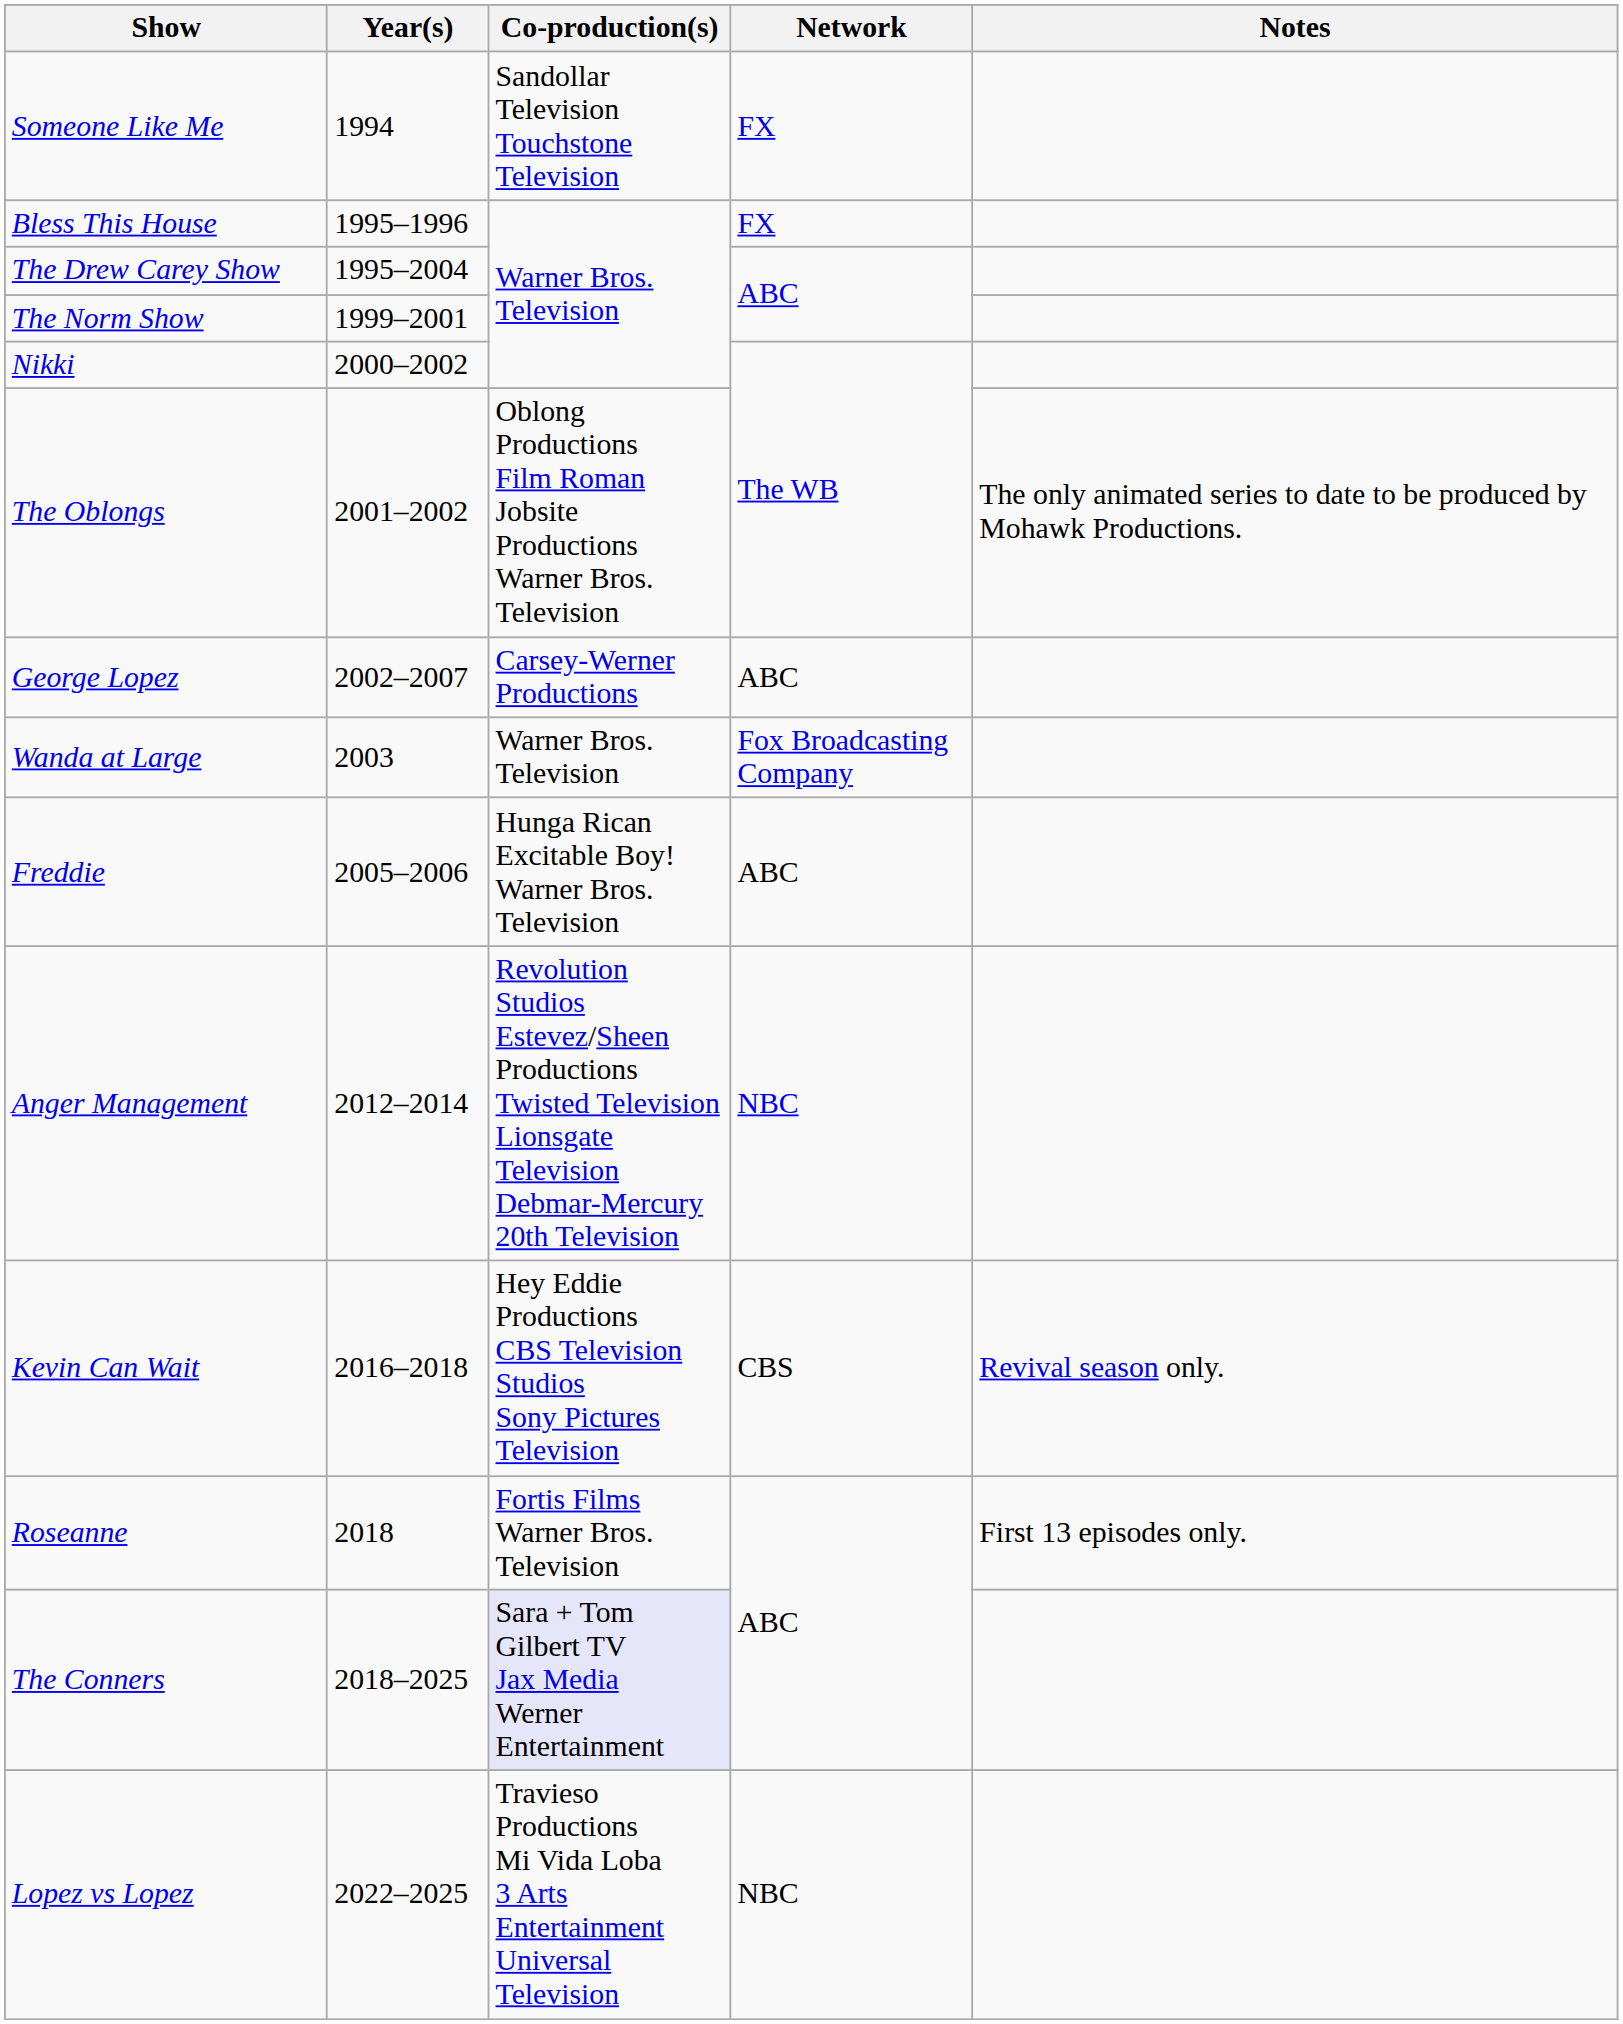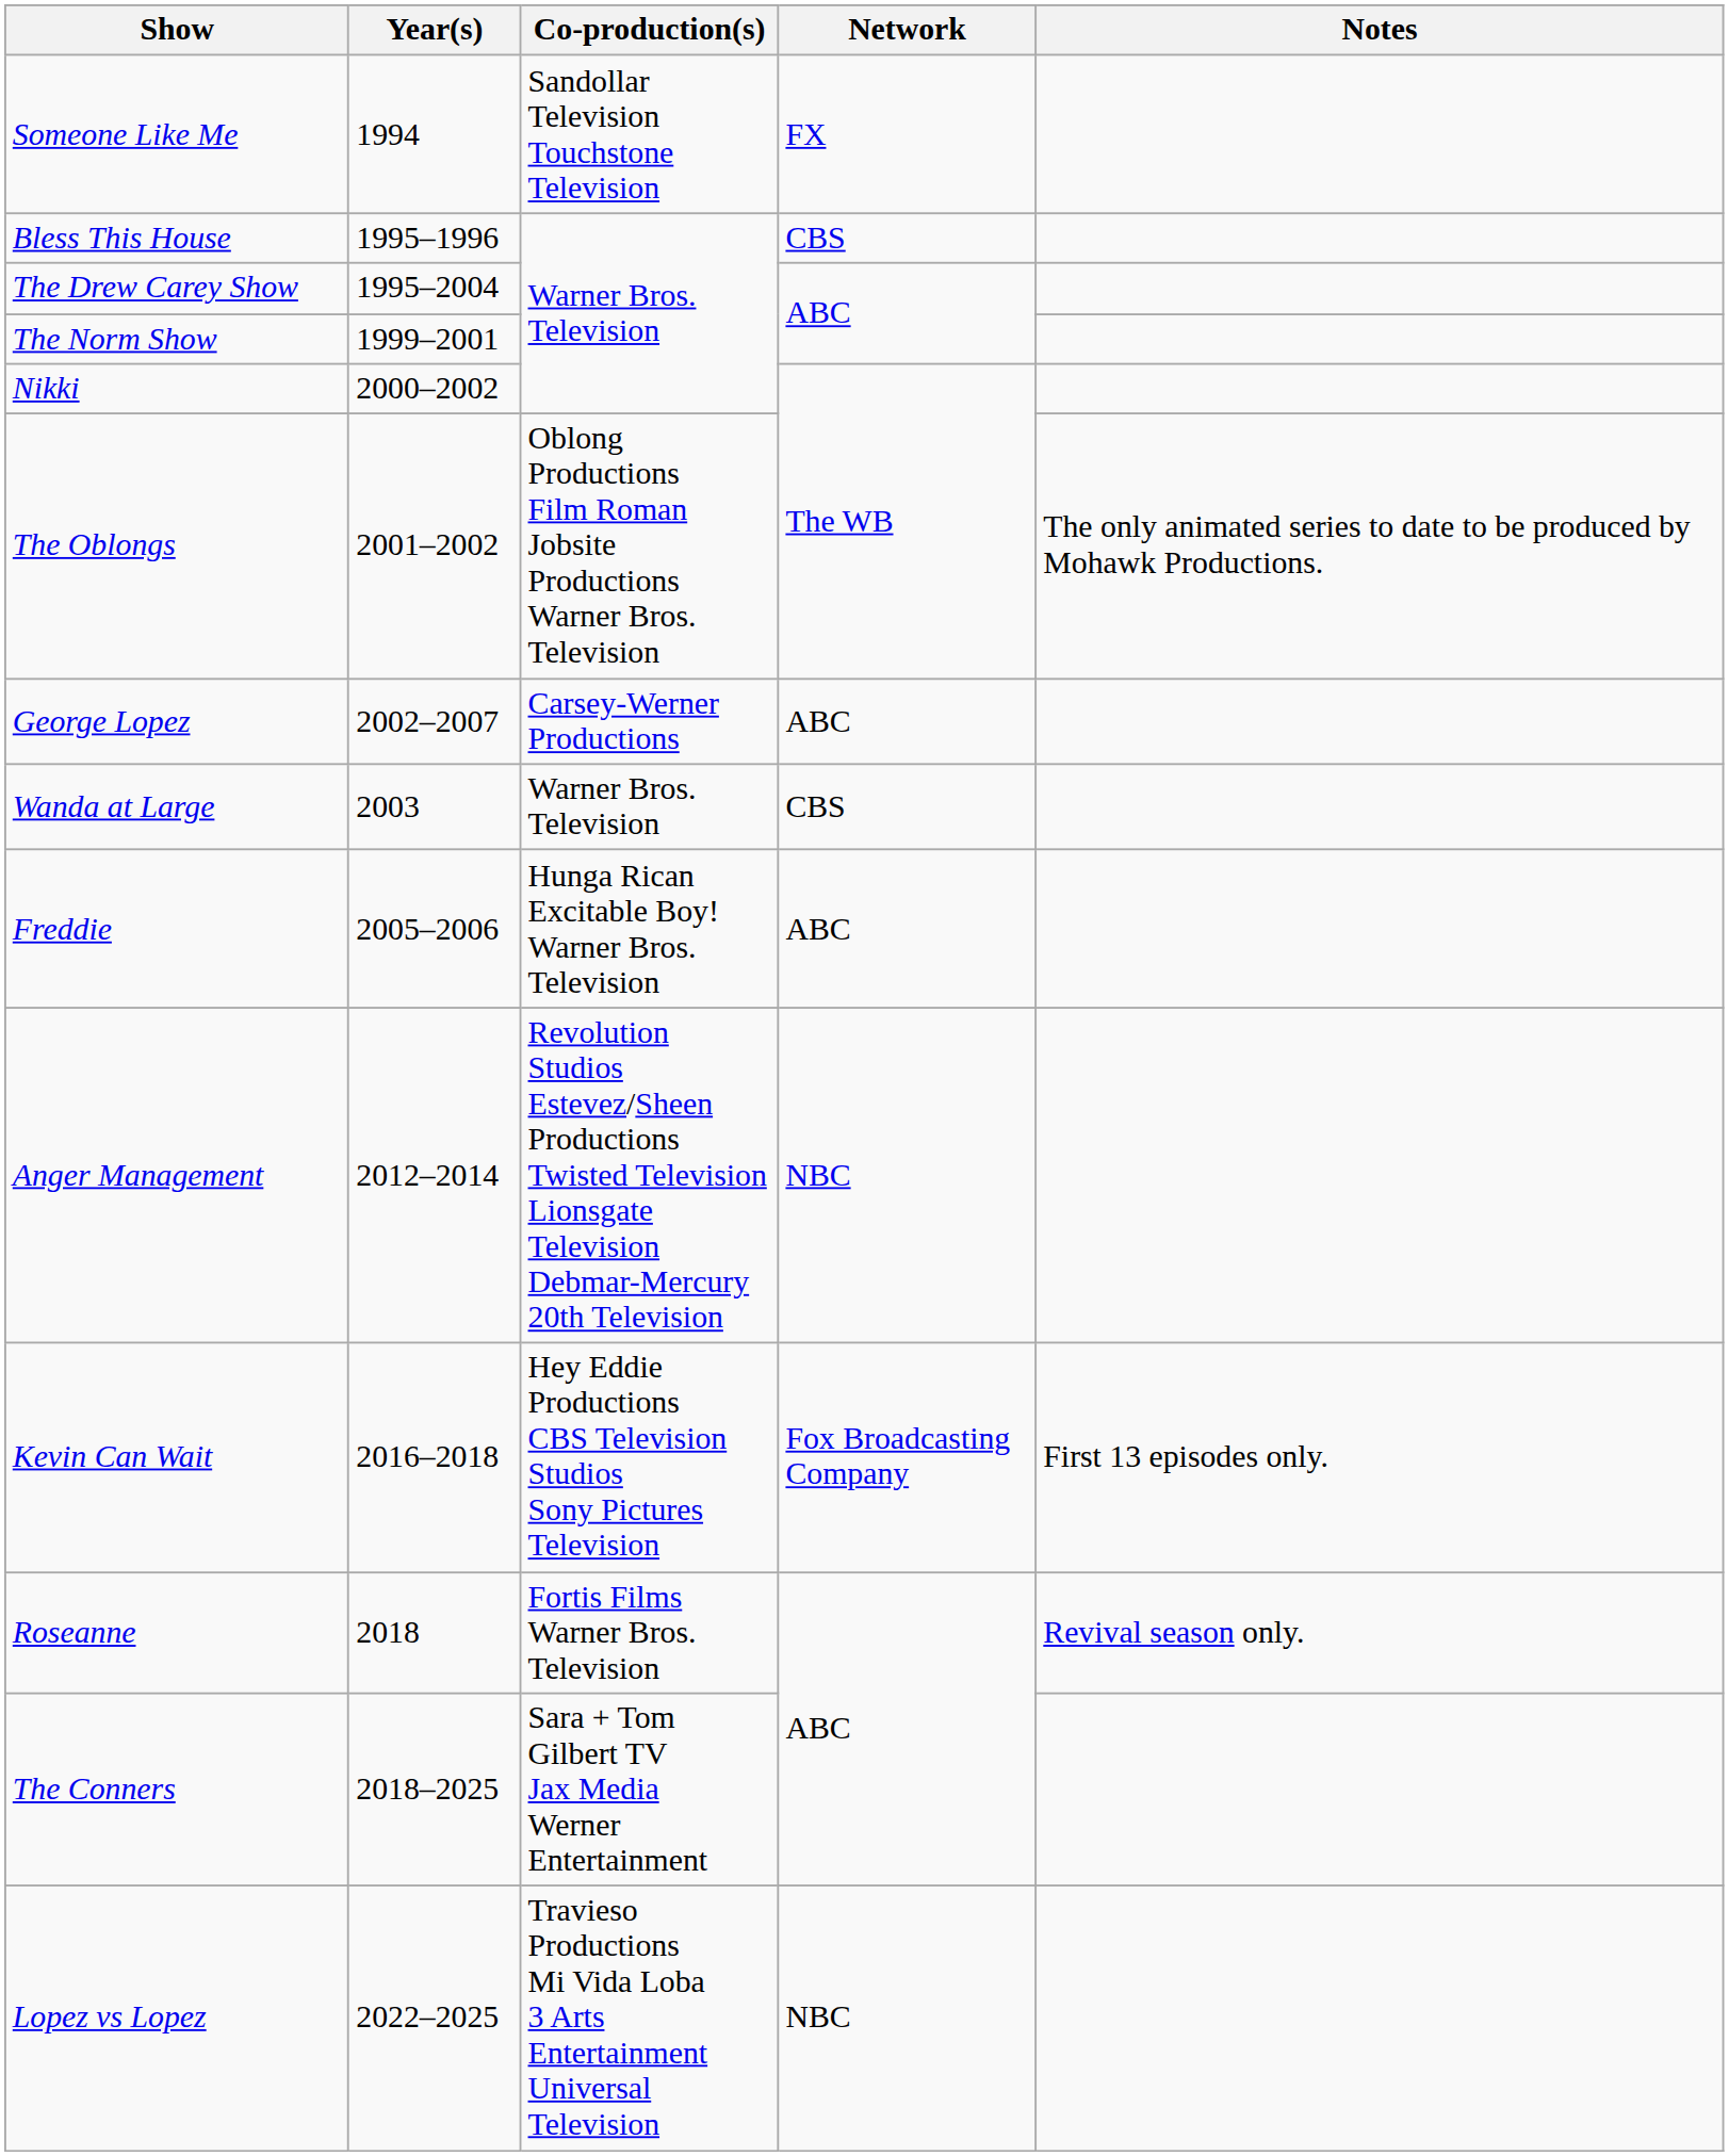 <table class="wikitable sortable" style="width: auto; style="width:100%;" table-layout: fixed;" |>
 <tr>
 <th style="width:20%;">Show</th>
 <th style="width:10%;">Year(s)</th>
 <th style="width:15%;">Co-production(s)</th>
 <th style="width:15%;">Network</th>
 <th style="width:50%;" class="unsortable">Notes</th>
 </tr>
 <tr>
 <td><em><a href='#'>Someone Like Me</a></em></td>
 <td>1994</td>
 <td>Sandollar Television<br><a href='#'>Touchstone Television</a></td>
 <td><a href='#'>FX</a></td>
 <td></td>
 </tr>
 <tr>
 <td><em><a href='#'>Bless This House</a></em></td>
 <td>1995–1996</td>
 <td rowspan="4"><a href='#'>Warner Bros. Television</a></td>
-<td><a href='#'>FX</a></td>
+<td><a href='#'>CBS</a></td>
 <td></td>
 </tr>
 <tr>
 <td><em><a href='#'>The Drew Carey Show</a></em></td>
 <td>1995–2004</td>
 <td rowspan="2"><a href='#'>ABC</a></td>
 <td></td>
 </tr>
 <tr>
 <td><em><a href='#'>The Norm Show</a></em></td>
 <td>1999–2001</td>
 <td></td>
 </tr>
 <tr>
 <td><em><a href='#'>Nikki</a></em></td>
 <td>2000–2002</td>
 <td rowspan="2"><a href='#'>The WB</a></td>
 <td></td>
 </tr>
 <tr>
 <td><em><a href='#'>The Oblongs</a></em></td>
 <td>2001–2002</td>
 <td>Oblong Productions<br><a href='#'>Film Roman</a><br>Jobsite Productions<br>Warner Bros. Television</td>
 <td>The only animated series to date to be produced by Mohawk Productions.</td>
 </tr>
 <tr>
 <td><em><a href='#'>George Lopez</a></em></td>
 <td>2002–2007</td>
 <td><a href='#'>Carsey-Werner Productions</a></td>
 <td>ABC</td>
 <td></td>
 </tr>
 <tr>
 <td><em><a href='#'>Wanda at Large</a></em></td>
 <td>2003</td>
 <td>Warner Bros. Television</td>
-<td><a href='#'>Fox Broadcasting Company</a></td>
+<td>CBS</td>
 <td></td>
 </tr>
 <tr>
 <td><em><a href='#'>Freddie</a></em></td>
 <td>2005–2006</td>
 <td>Hunga Rican<br>Excitable Boy!<br>Warner Bros. Television</td>
 <td>ABC</td>
 <td></td>
 </tr>
 <tr>
 <td><em><a href='#'>Anger Management</a></em></td>
 <td>2012–2014</td>
 <td><a href='#'>Revolution Studios</a><br><a href='#'>Estevez</a>/<a href='#'>Sheen</a> Productions<br><a href='#'>Twisted Television</a><br><a href='#'>Lionsgate Television</a><br><a href='#'>Debmar-Mercury</a><br><a href='#'>20th Television</a></td>
 <td><a href='#'>NBC</a></td>
 <td></td>
 </tr>
 <tr>
 <td><em><a href='#'>Kevin Can Wait</a></em></td>
 <td>2016–2018</td>
 <td>Hey Eddie Productions<br><a href='#'>CBS Television Studios</a><br><a href='#'>Sony Pictures Television</a></td>
-<td>CBS</td>
-<td><a href='#'>Revival season</a> only.</td>
+<td><a href='#'>Fox Broadcasting Company</a></td>
+<td>First 13 episodes only.</td>
 </tr>
 <tr>
 <td><em><a href='#'>Roseanne</a></em></td>
 <td>2018</td>
 <td><a href='#'>Fortis Films</a><br>Warner Bros. Television</td>
 <td rowspan="2">ABC</td>
-<td>First 13 episodes only.</td>
+<td><a href='#'>Revival season</a> only.</td>
 </tr>
 <tr>
 <td><em><a href='#'>The Conners</a></em></td>
 <td>2018–2025</td>
-<td style="background: lavender;">Sara + Tom<br>Gilbert TV<br><a href='#'>Jax Media</a><br>Werner Entertainment</td>
+<td>Sara + Tom<br>Gilbert TV<br><a href='#'>Jax Media</a><br>Werner Entertainment</td>
 <td></td>
 </tr>
 <tr>
 <td><em><a href='#'>Lopez vs Lopez</a></em></td>
 <td>2022–2025</td>
 <td>Travieso Productions<br>Mi Vida Loba<br><a href='#'>3 Arts Entertainment</a><br><a href='#'>Universal Television</a></td>
 <td>NBC</td>
 <td></td>
 </tr>
 </table>
